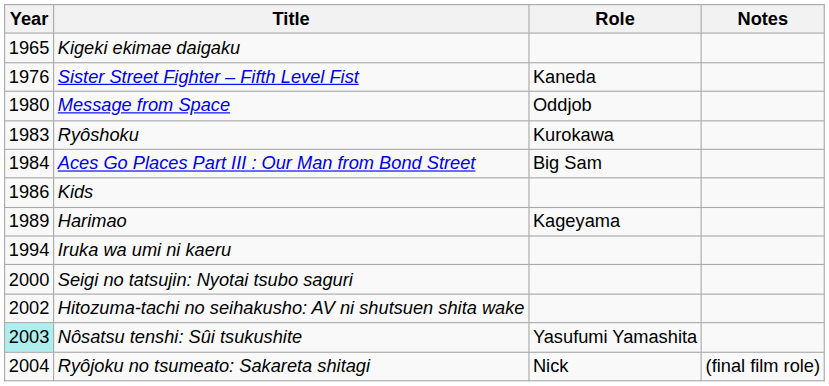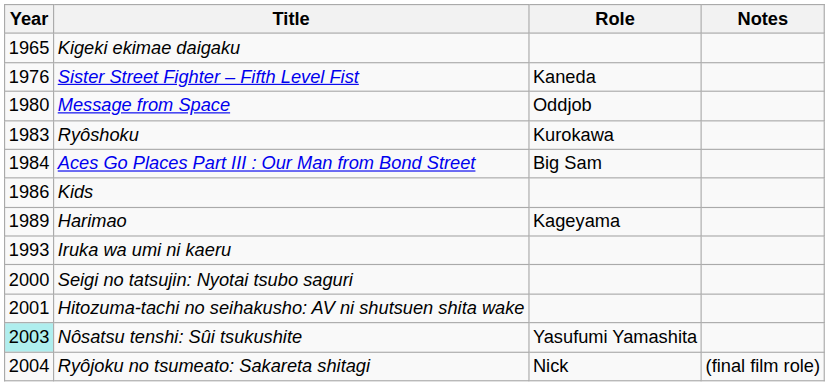 <table class="wikitable">
 <tr>
 <th>Year</th>
 <th>Title</th>
 <th>Role</th>
 <th>Notes</th>
 </tr>
 <tr>
 <td>1965</td>
 <td><em>Kigeki ekimae daigaku</em></td>
 <td></td>
 <td></td>
 </tr>
 <tr>
 <td>1976</td>
 <td><em><a href='#'>Sister Street Fighter – Fifth Level Fist</a></em></td>
 <td>Kaneda</td>
 <td></td>
 </tr>
 <tr>
 <td>1980</td>
 <td><em><a href='#'>Message from Space</a></em></td>
 <td>Oddjob</td>
 <td></td>
 </tr>
 <tr>
 <td>1983</td>
 <td><em>Ryôshoku</em></td>
 <td>Kurokawa</td>
 <td></td>
 </tr>
 <tr>
 <td>1984</td>
 <td><em><a href='#'>Aces Go Places Part III : Our Man from Bond Street</a></em></td>
 <td>Big Sam</td>
 <td></td>
 </tr>
 <tr>
 <td>1986</td>
 <td><em>Kids</em></td>
 <td></td>
 <td></td>
 </tr>
 <tr>
 <td>1989</td>
 <td><em>Harimao</em></td>
 <td>Kageyama</td>
 <td></td>
 </tr>
 <tr>
-<td>1994</td>
+<td>1993</td>
 <td><em>Iruka wa umi ni kaeru</em></td>
 <td></td>
 <td></td>
 </tr>
 <tr>
 <td>2000</td>
 <td><em>Seigi no tatsujin: Nyotai tsubo saguri</em></td>
 <td></td>
 <td></td>
 </tr>
 <tr>
-<td>2002</td>
+<td>2001</td>
 <td><em>Hitozuma-tachi no seihakusho: AV ni shutsuen shita wake</em></td>
 <td></td>
 <td></td>
 </tr>
 <tr>
 <td style="background: paleturquoise;">2003</td>
 <td><em>Nôsatsu tenshi: Sûi tsukushite</em></td>
 <td>Yasufumi Yamashita</td>
 <td></td>
 </tr>
 <tr>
 <td>2004</td>
 <td><em>Ryôjoku no tsumeato: Sakareta shitagi</em></td>
 <td>Nick</td>
 <td>(final film role)</td>
 </tr>
 </table>
